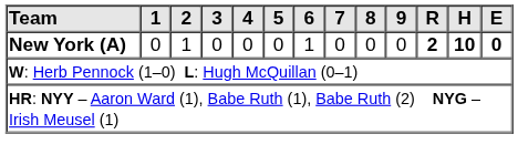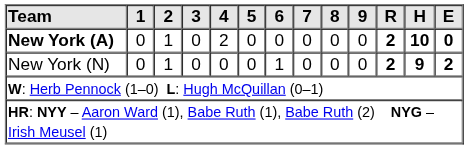 <table border=1 cellspacing=0 width=425 style="margin-left:3em;">
 <tr style="text-align:center; background-color:#e6e6e6;">
 <th align=left width=125>Team</th>
 <th width=25>1</th>
 <th width=25>2</th>
 <th width=25>3</th>
 <th width=25>4</th>
 <th width=25>5</th>
 <th width=25>6</th>
 <th width=25>7</th>
 <th width=25>8</th>
 <th width=25>9</th>
 <th width=25>R</th>
 <th width=25>H</th>
 <th width=25>E</th>
 </tr>
 <tr style="text-align:center;">
 <td align=left><strong>New York (A)</strong></td>
 <td>0</td>
 <td>1</td>
 <td>0</td>
+<td>2</td>
+<td>0</td>
+<td>0</td>
+<td>0</td>
+<td>0</td>
+<td>0</td>
+<td><strong>2</strong></td>
+<td><strong>10</strong></td>
+<td><strong>0</strong></td>
+</tr>
+<tr style="text-align:center;">
+<td align=left>New York (N)</td>
+<td>0</td>
+<td>1</td>
+<td>0</td>
 <td>0</td>
 <td>0</td>
 <td>1</td>
 <td>0</td>
 <td>0</td>
 <td>0</td>
 <td><strong>2</strong></td>
-<td><strong>10</strong></td>
-<td><strong>0</strong></td>
+<td><strong>9</strong></td>
+<td><strong>2</strong></td>
 </tr>
 <tr style="text-align:left;">
 <td colspan=13><small><strong>W</strong>: <a href='#'>Herb Pennock</a> (1–0)  <strong>L</strong>: <a href='#'>Hugh McQuillan</a> (0–1)</small></td>
 </tr>
 <tr style="text-align:left;">
 <td colspan=13><small><strong>HR</strong>: <strong>NYY</strong> – <a href='#'>Aaron Ward</a> (1), <a href='#'>Babe Ruth</a> (1), <a href='#'>Babe Ruth</a> (2)    <strong>NYG</strong> – <a href='#'>Irish Meusel</a> (1)</small></td>
 </tr>
 </table>
